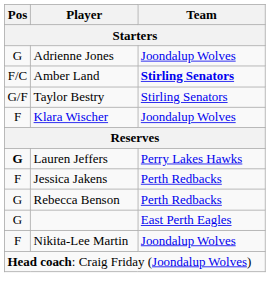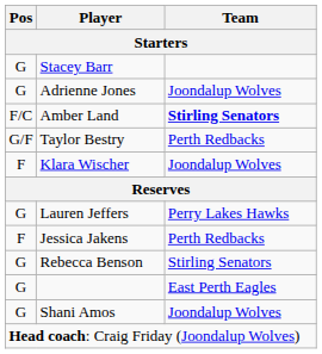 <table class="wikitable" style="text-align:center">
 <tr>
 <th scope="col" width="25px">Pos</th>
 <th scope="col" width="125px">Player</th>
 <th scope="col" width="150px">Team</th>
 </tr>
 <tr>
 <th scope="col" colspan="3">Starters</th>
+</tr>
+<tr>
+<td>G</td>
+<td style="text-align:left"><a href='#'>Stacey Barr</a></td>
+<td style="text-align:left"></td>
 </tr>
 <tr>
 <td>G</td>
 <td style="text-align:left">Adrienne Jones</td>
 <td style="text-align:left"><a href='#'>Joondalup Wolves</a></td>
 </tr>
 <tr>
 <td>F/C</td>
 <td style="text-align:left">Amber Land</td>
 <td style="text-align:left"><strong><a href='#'>Stirling Senators</a></strong></td>
 </tr>
 <tr>
 <td>G/F</td>
 <td style="text-align:left">Taylor Bestry</td>
-<td style="text-align:left"><a href='#'>Stirling Senators</a></td>
+<td style="text-align:left"><a href='#'>Perth Redbacks</a></td>
 </tr>
 <tr>
 <td>F</td>
 <td style="text-align:left"><a href='#'>Klara Wischer</a></td>
 <td style="text-align:left"><a href='#'>Joondalup Wolves</a></td>
 </tr>
 <tr>
 <th scope="col" colspan="3">Reserves</th>
 </tr>
 <tr>
-<td><strong>G</strong></td>
+<td>G</td>
 <td style="text-align:left">Lauren Jeffers</td>
 <td style="text-align:left"><a href='#'>Perry Lakes Hawks</a></td>
 </tr>
 <tr>
 <td>F</td>
 <td style="text-align:left">Jessica Jakens</td>
 <td style="text-align:left"><a href='#'>Perth Redbacks</a></td>
 </tr>
 <tr>
 <td>G</td>
 <td style="text-align:left">Rebecca Benson</td>
-<td style="text-align:left"><a href='#'>Perth Redbacks</a></td>
+<td style="text-align:left"><a href='#'>Stirling Senators</a></td>
 </tr>
 <tr>
 <td>G</td>
 <td style="text-align:left"></td>
 <td style="text-align:left"><a href='#'>East Perth Eagles</a></td>
 </tr>
 <tr>
-<td>F</td>
-<td style="text-align:left">Nikita-Lee Martin</td>
+<td>G</td>
+<td style="text-align:left">Shani Amos</td>
 <td style="text-align:left"><a href='#'>Joondalup Wolves</a></td>
 </tr>
 <tr>
 <td style="text-align:left" colspan="3"><strong>Head coach</strong>: Craig Friday (<a href='#'>Joondalup Wolves</a>)</td>
 </tr>
 </table>
